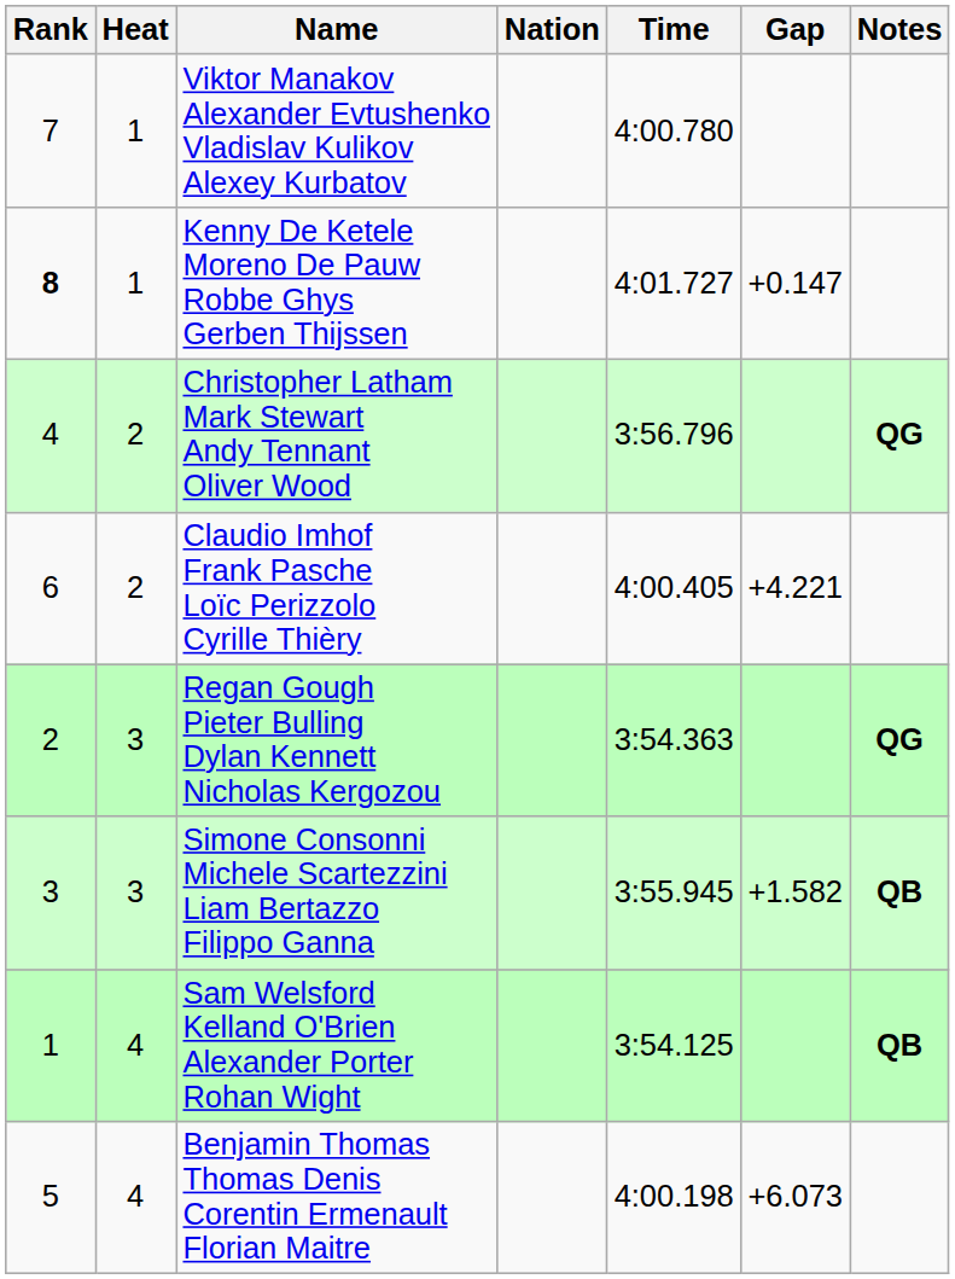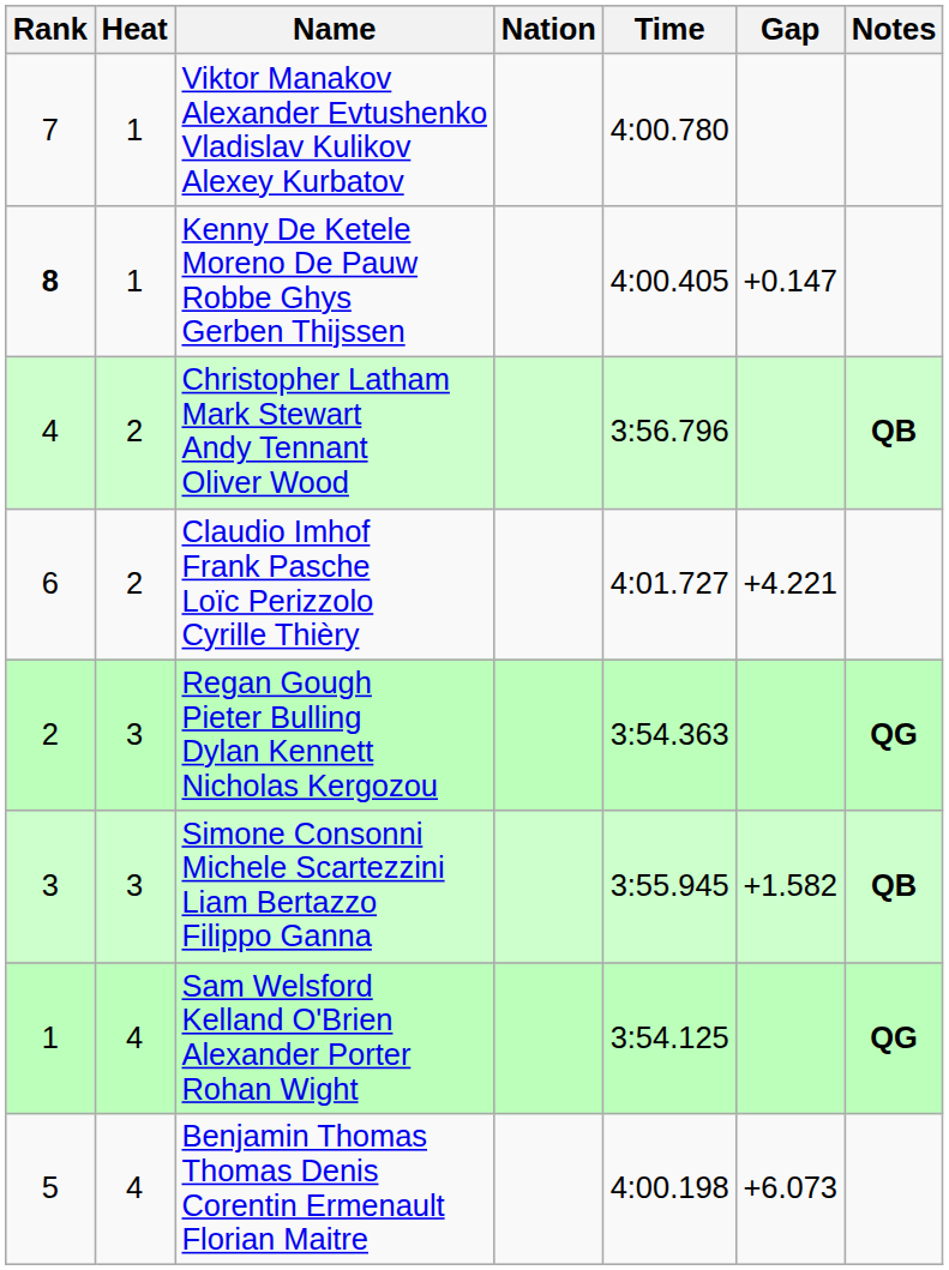 <table class="wikitable sortable" style="text-align:center">
 <tr>
 <th>Rank</th>
 <th>Heat</th>
 <th>Name</th>
 <th>Nation</th>
 <th>Time</th>
 <th>Gap</th>
 <th>Notes</th>
 </tr>
 <tr>
 <td>7</td>
 <td>1</td>
 <td align=left><a href='#'>Viktor Manakov</a><br><a href='#'>Alexander Evtushenko</a><br><a href='#'>Vladislav Kulikov</a><br><a href='#'>Alexey Kurbatov</a></td>
 <td align=left></td>
 <td>4:00.780</td>
 <td></td>
 <td></td>
 </tr>
 <tr>
 <td><strong>8</strong></td>
 <td>1</td>
 <td align=left><a href='#'>Kenny De Ketele</a><br><a href='#'>Moreno De Pauw</a><br><a href='#'>Robbe Ghys</a><br><a href='#'>Gerben Thijssen</a></td>
 <td align=left></td>
-<td>4:01.727</td>
+<td>4:00.405</td>
 <td>+0.147</td>
 <td></td>
 </tr>
 <tr bgcolor=ccffcc>
 <td>4</td>
 <td>2</td>
 <td align=left><a href='#'>Christopher Latham</a><br><a href='#'>Mark Stewart</a><br><a href='#'>Andy Tennant</a><br><a href='#'>Oliver Wood</a></td>
 <td align=left></td>
 <td>3:56.796</td>
 <td></td>
-<td><strong>QG</strong></td>
+<td><strong>QB</strong></td>
 </tr>
 <tr>
 <td>6</td>
 <td>2</td>
 <td align=left><a href='#'>Claudio Imhof</a><br><a href='#'>Frank Pasche</a><br><a href='#'>Loïc Perizzolo</a><br><a href='#'>Cyrille Thièry</a></td>
 <td align=left></td>
-<td>4:00.405</td>
+<td>4:01.727</td>
 <td>+4.221</td>
 <td></td>
 </tr>
 <tr bgcolor=bbffbb>
 <td>2</td>
 <td>3</td>
 <td align=left><a href='#'>Regan Gough</a><br><a href='#'>Pieter Bulling</a><br><a href='#'>Dylan Kennett</a><br><a href='#'>Nicholas Kergozou</a></td>
 <td align=left></td>
 <td>3:54.363</td>
 <td></td>
 <td><strong>QG</strong></td>
 </tr>
 <tr bgcolor=ccffcc>
 <td>3</td>
 <td>3</td>
 <td align=left><a href='#'>Simone Consonni</a><br><a href='#'>Michele Scartezzini</a><br><a href='#'>Liam Bertazzo</a><br><a href='#'>Filippo Ganna</a></td>
 <td align=left></td>
 <td>3:55.945</td>
 <td>+1.582</td>
 <td><strong>QB</strong></td>
 </tr>
 <tr bgcolor=bbffbb>
 <td>1</td>
 <td>4</td>
 <td align=left><a href='#'>Sam Welsford</a><br><a href='#'>Kelland O'Brien</a><br><a href='#'>Alexander Porter</a><br><a href='#'>Rohan Wight</a></td>
 <td align=left></td>
 <td>3:54.125</td>
 <td></td>
-<td><strong>QB</strong></td>
+<td><strong>QG</strong></td>
 </tr>
 <tr>
 <td>5</td>
 <td>4</td>
 <td align=left><a href='#'>Benjamin Thomas</a><br><a href='#'>Thomas Denis</a><br><a href='#'>Corentin Ermenault</a><br><a href='#'>Florian Maitre</a></td>
 <td align=left></td>
 <td>4:00.198</td>
 <td>+6.073</td>
 <td></td>
 </tr>
 </table>
